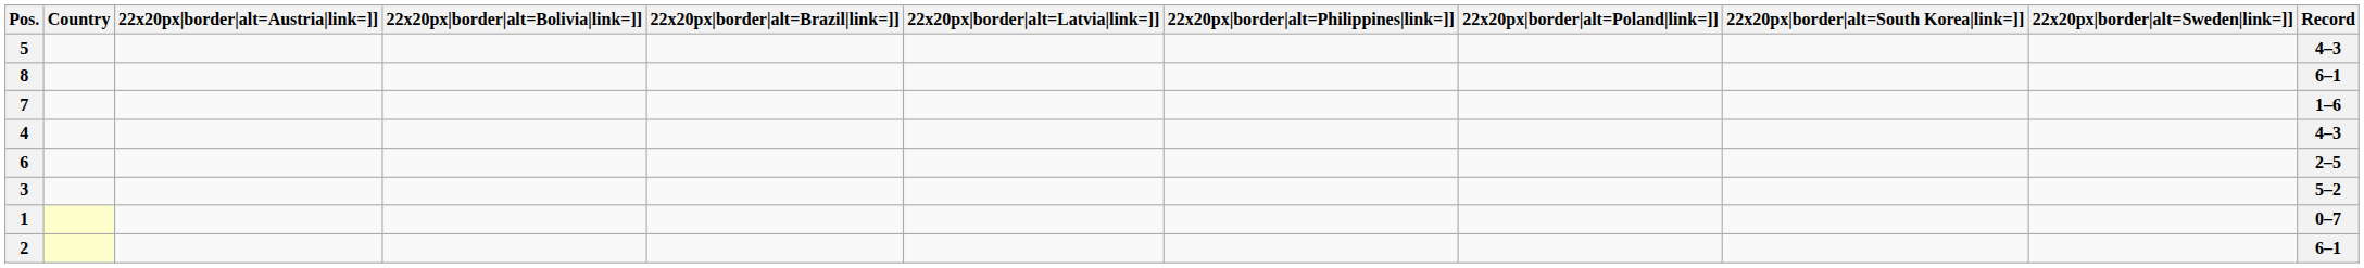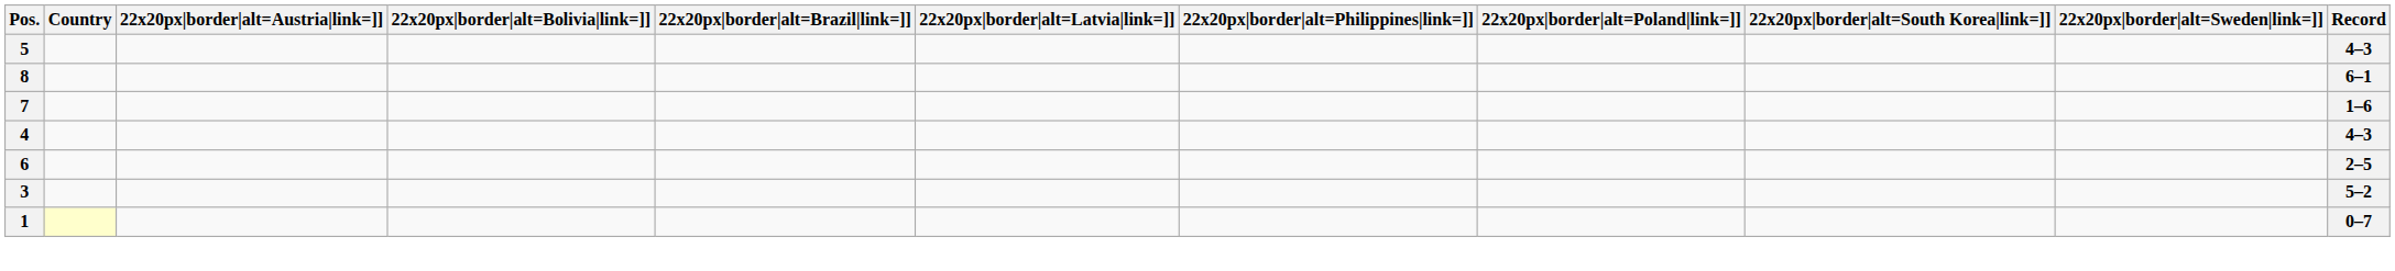 <table class="wikitable sortable nowrap" style="text-align:center; font-size:0.9em;">
 <tr>
 <th>Pos.</th>
 <th>Country</th>
 <th [[Image:>22x20px|border|alt=Austria|link=]]</th>
 <th [[Image:>22x20px|border|alt=Bolivia|link=]]</th>
 <th [[Image:>22x20px|border|alt=Brazil|link=]]</th>
 <th [[Image:>22x20px|border|alt=Latvia|link=]]</th>
 <th [[Image:>22x20px|border|alt=Philippines|link=]]</th>
 <th [[Image:>22x20px|border|alt=Poland|link=]]</th>
 <th [[Image:>22x20px|border|alt=South Korea|link=]]</th>
 <th [[Image:>22x20px|border|alt=Sweden|link=]]</th>
 <th>Record</th>
 </tr>
 <tr>
 <th>5</th>
 <td style="text-align:left;"></td>
 <td></td>
 <td></td>
 <td> </td>
 <td></td>
 <td></td>
 <td></td>
 <td></td>
 <td></td>
 <th>4–3</th>
 </tr>
 <tr>
 <th>8</th>
 <td style="text-align:left;"></td>
 <td></td>
 <td></td>
 <td></td>
 <td></td>
 <td></td>
 <td></td>
 <td> </td>
 <td></td>
 <th>6–1</th>
 </tr>
 <tr>
 <th>7</th>
 <td style="text-align:left;"></td>
 <td> </td>
 <td></td>
 <td></td>
 <td></td>
 <td></td>
 <td></td>
 <td></td>
 <td></td>
 <th>1–6</th>
 </tr>
 <tr>
 <th>4</th>
 <td style="text-align:left;"></td>
 <td></td>
 <td></td>
 <td></td>
 <td></td>
 <td> </td>
 <td></td>
 <td></td>
 <td></td>
 <th>4–3</th>
 </tr>
 <tr>
 <th>6</th>
 <td style="text-align:left;"></td>
 <td></td>
 <td></td>
 <td></td>
 <td> </td>
 <td></td>
 <td></td>
 <td></td>
 <td></td>
 <th>2–5</th>
 </tr>
 <tr>
 <th>3</th>
 <td style="text-align:left;"></td>
 <td></td>
 <td></td>
 <td></td>
 <td></td>
 <td></td>
 <td></td>
 <td></td>
 <td> </td>
 <th>5–2</th>
 </tr>
 <tr>
 <th>1</th>
 <td style="text-align:left; background:#ffffcc;"></td>
 <td></td>
 <td> </td>
 <td></td>
 <td></td>
 <td></td>
 <td></td>
 <td></td>
 <td></td>
 <th>0–7</th>
 </tr>
-<tr>
-<th>2</th>
-<td style="text-align:left; background:#ffffcc;"></td>
-<td></td>
-<td></td>
-<td></td>
-<td></td>
-<td></td>
-<td> </td>
-<td></td>
-<td></td>
-<th>6–1</th>
-</tr>
 </table>
